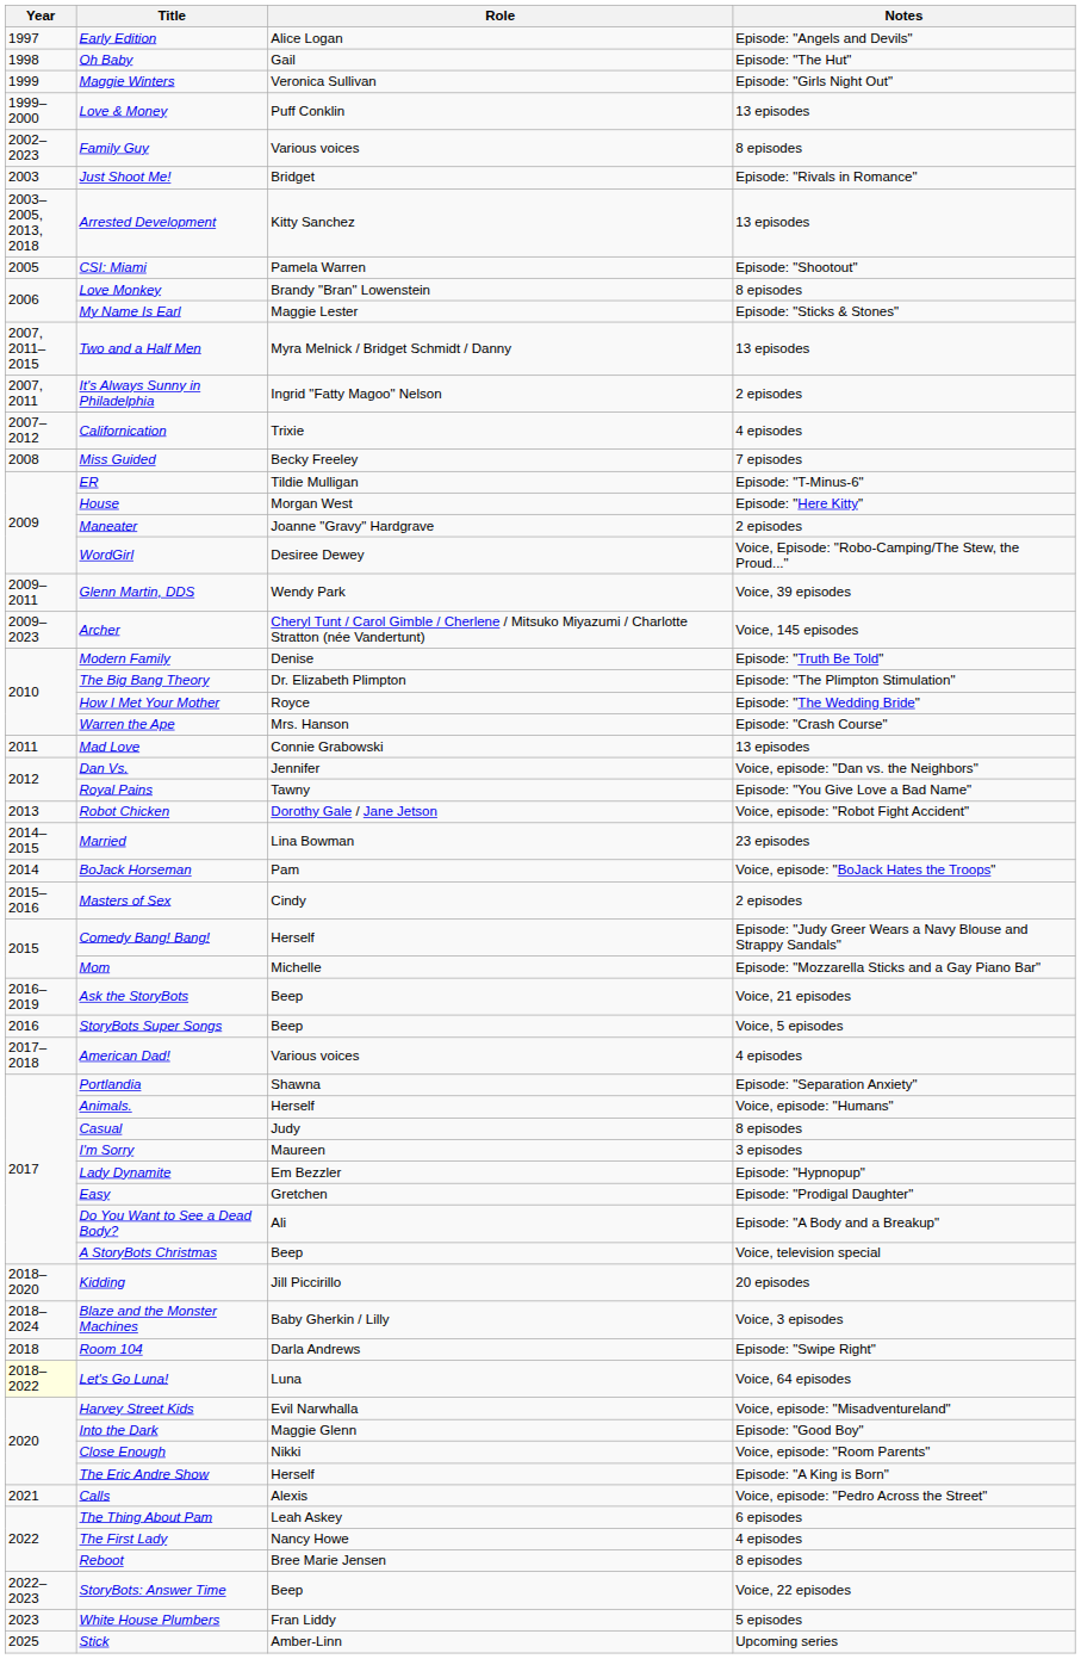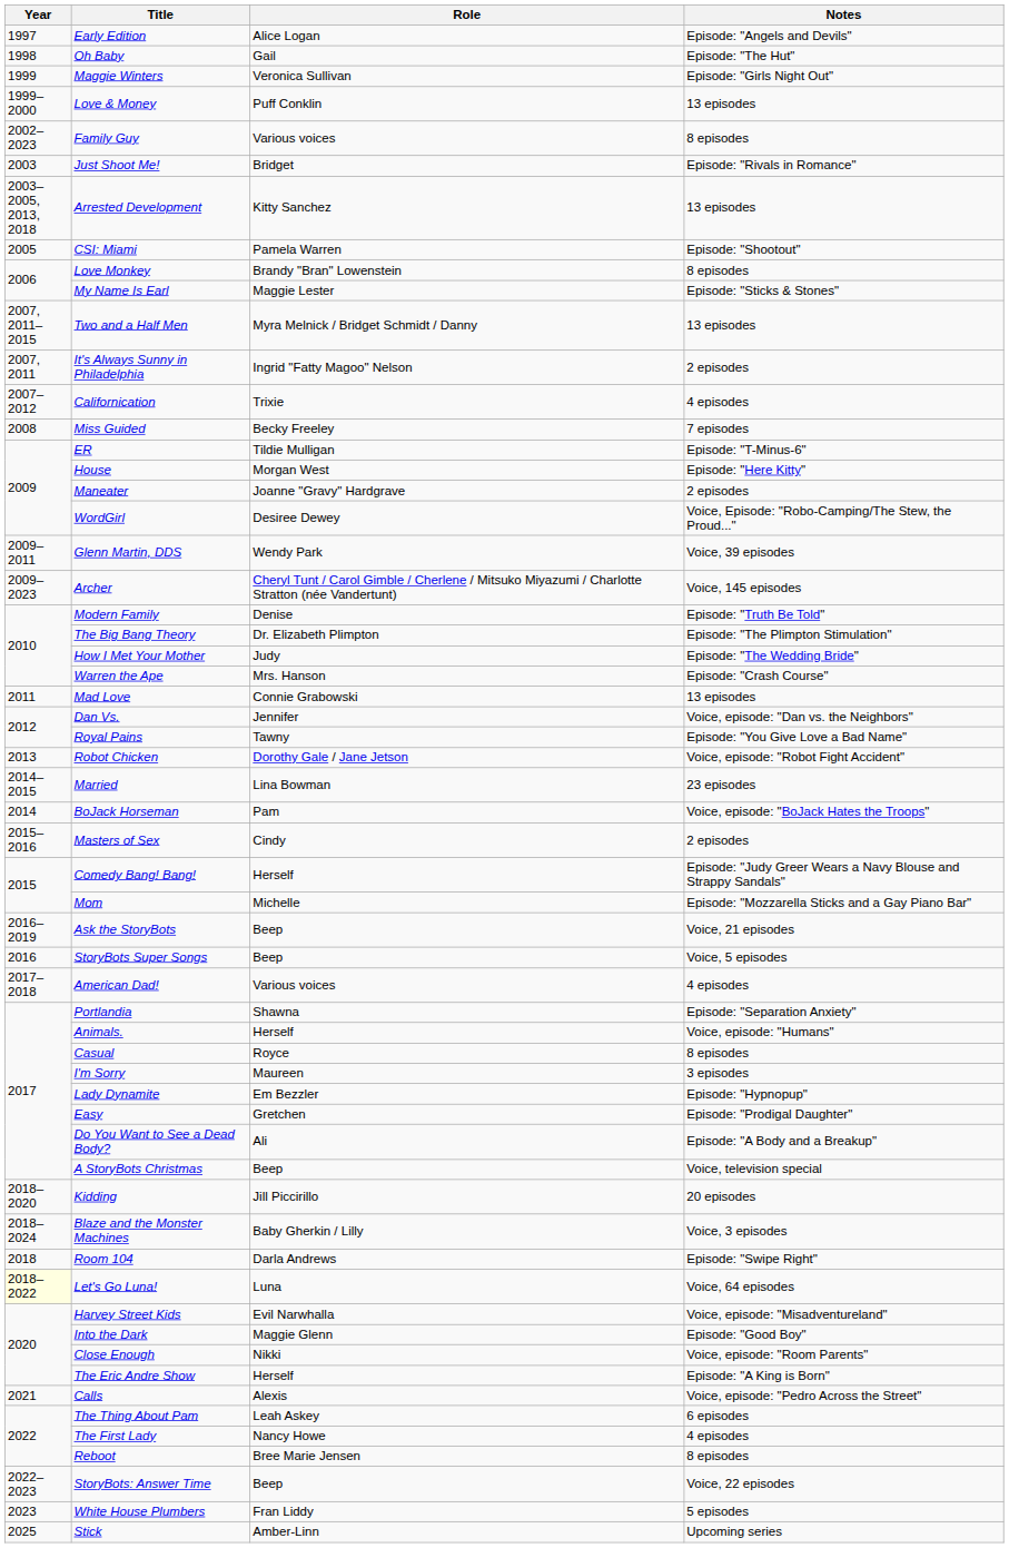 <table class="wikitable sortable">
 <tr>
 <th scope="col">Year</th>
 <th scope="col">Title</th>
 <th scope="col">Role</th>
 <th scope="col" class="unsortable" colspan="2">Notes</th>
 </tr>
 <tr>
 <td>1997</td>
 <td><em><a href='#'>Early Edition</a></em></td>
 <td>Alice Logan</td>
 <td colspan="2">Episode: "Angels and Devils"</td>
 </tr>
 <tr>
 <td>1998</td>
 <td><em><a href='#'>Oh Baby</a></em></td>
 <td>Gail</td>
 <td colspan="2">Episode: "The Hut"</td>
 </tr>
 <tr>
 <td>1999</td>
 <td><em><a href='#'>Maggie Winters</a></em></td>
 <td>Veronica Sullivan</td>
 <td colspan="2">Episode: "Girls Night Out"</td>
 </tr>
 <tr>
 <td>1999–2000</td>
 <td><em><a href='#'>Love & Money</a></em></td>
 <td>Puff Conklin</td>
 <td colspan="2">13 episodes</td>
 </tr>
 <tr>
 <td>2002–2023</td>
 <td><em><a href='#'>Family Guy</a></em></td>
 <td>Various voices</td>
 <td colspan="2">8 episodes</td>
 </tr>
 <tr>
 <td>2003</td>
 <td><em><a href='#'>Just Shoot Me!</a></em></td>
 <td>Bridget</td>
 <td colspan="2">Episode: "Rivals in Romance"</td>
 </tr>
 <tr>
 <td>2003–2005,<br>2013, 2018</td>
 <td><em><a href='#'>Arrested Development</a></em></td>
 <td>Kitty Sanchez</td>
 <td colspan="2">13 episodes</td>
 </tr>
 <tr>
 <td>2005</td>
 <td><em><a href='#'>CSI: Miami</a></em></td>
 <td>Pamela Warren</td>
 <td colspan="2">Episode: "Shootout"</td>
 </tr>
 <tr>
 <td rowspan="2">2006</td>
 <td><em><a href='#'>Love Monkey</a></em></td>
 <td>Brandy "Bran" Lowenstein</td>
 <td colspan="2">8 episodes</td>
 </tr>
 <tr>
 <td><em><a href='#'>My Name Is Earl</a></em></td>
 <td>Maggie Lester</td>
 <td colspan="2">Episode: "Sticks & Stones"</td>
 </tr>
 <tr>
 <td>2007,<br>2011–2015</td>
 <td><em><a href='#'>Two and a Half Men</a></em></td>
 <td>Myra Melnick / Bridget Schmidt / Danny</td>
 <td colspan="2">13 episodes</td>
 </tr>
 <tr>
 <td>2007, 2011</td>
 <td><em><a href='#'>It's Always Sunny in Philadelphia</a></em></td>
 <td>Ingrid "Fatty Magoo" Nelson</td>
 <td colspan="2">2 episodes</td>
 </tr>
 <tr>
 <td>2007–2012</td>
 <td><em><a href='#'>Californication</a></em></td>
 <td>Trixie</td>
 <td colspan="2">4 episodes</td>
 </tr>
 <tr>
 <td>2008</td>
 <td><em><a href='#'>Miss Guided</a></em></td>
 <td>Becky Freeley</td>
 <td colspan="2">7 episodes</td>
 </tr>
 <tr>
 <td rowspan="4">2009</td>
 <td><em><a href='#'>ER</a></em></td>
 <td>Tildie Mulligan</td>
 <td colspan="2">Episode: "T-Minus-6"</td>
 </tr>
 <tr>
 <td><em><a href='#'>House</a></em></td>
 <td>Morgan West</td>
 <td colspan="2">Episode: "<a href='#'>Here Kitty</a>"</td>
 </tr>
 <tr>
 <td><em><a href='#'>Maneater</a></em></td>
 <td>Joanne "Gravy" Hardgrave</td>
 <td colspan="2">2 episodes</td>
 </tr>
 <tr>
 <td><em><a href='#'>WordGirl</a></em></td>
 <td>Desiree Dewey</td>
 <td colspan="2">Voice, Episode: "Robo-Camping/The Stew, the Proud..."</td>
 </tr>
 <tr>
 <td>2009–2011</td>
 <td><em><a href='#'>Glenn Martin, DDS</a></em></td>
 <td>Wendy Park</td>
 <td colspan="2">Voice, 39 episodes</td>
 </tr>
 <tr>
 <td>2009–2023</td>
 <td><em><a href='#'>Archer</a></em></td>
 <td><a href='#'>Cheryl Tunt / Carol Gimble / Cherlene</a> / Mitsuko Miyazumi / Charlotte Stratton (née Vandertunt)</td>
 <td colspan="2">Voice, 145 episodes</td>
 </tr>
 <tr>
 <td rowspan="4">2010</td>
 <td><em><a href='#'>Modern Family</a></em></td>
 <td>Denise</td>
 <td colspan="2">Episode: "<a href='#'>Truth Be Told</a>"</td>
 </tr>
 <tr>
 <td><em><a href='#'>The Big Bang Theory</a></em></td>
 <td>Dr. Elizabeth Plimpton</td>
 <td colspan="2">Episode: "The Plimpton Stimulation"</td>
 </tr>
 <tr>
 <td><em><a href='#'>How I Met Your Mother</a></em></td>
-<td>Royce</td>
+<td>Judy</td>
 <td colspan="2">Episode: "<a href='#'>The Wedding Bride</a>"</td>
 </tr>
 <tr>
 <td><em><a href='#'>Warren the Ape</a></em></td>
 <td>Mrs. Hanson</td>
 <td colspan="2">Episode: "Crash Course"</td>
 </tr>
 <tr>
 <td>2011</td>
 <td><em><a href='#'>Mad Love</a></em></td>
 <td>Connie Grabowski</td>
 <td colspan="2">13 episodes</td>
 </tr>
 <tr>
 <td rowspan="2">2012</td>
 <td><em><a href='#'>Dan Vs.</a></em></td>
 <td>Jennifer</td>
 <td colspan="2">Voice, episode: "Dan vs. the Neighbors"</td>
 </tr>
 <tr>
 <td><em><a href='#'>Royal Pains</a></em></td>
 <td>Tawny</td>
 <td colspan="2">Episode: "You Give Love a Bad Name"</td>
 </tr>
 <tr>
 <td>2013</td>
 <td><em><a href='#'>Robot Chicken</a></em></td>
 <td><a href='#'>Dorothy Gale</a> / <a href='#'>Jane Jetson</a></td>
 <td colspan="2">Voice, episode: "Robot Fight Accident"</td>
 </tr>
 <tr>
 <td>2014–2015</td>
 <td><em><a href='#'>Married</a></em></td>
 <td>Lina Bowman</td>
 <td colspan="2">23 episodes</td>
 </tr>
 <tr>
 <td>2014</td>
 <td><em><a href='#'>BoJack Horseman</a></em></td>
 <td>Pam</td>
 <td colspan="2">Voice, episode: "<a href='#'>BoJack Hates the Troops</a>"</td>
 </tr>
 <tr>
 <td>2015–2016</td>
 <td><em><a href='#'>Masters of Sex</a></em></td>
 <td>Cindy</td>
 <td colspan="2">2 episodes</td>
 </tr>
 <tr>
 <td rowspan="2">2015</td>
 <td><em><a href='#'>Comedy Bang! Bang!</a></em></td>
 <td>Herself</td>
 <td colspan="2">Episode: "Judy Greer Wears a Navy Blouse and Strappy Sandals"</td>
 </tr>
 <tr>
 <td><em><a href='#'>Mom</a></em></td>
 <td>Michelle</td>
 <td colspan="2">Episode: "Mozzarella Sticks and a Gay Piano Bar"</td>
 </tr>
 <tr>
 <td>2016–2019</td>
 <td><em><a href='#'>Ask the StoryBots</a></em></td>
 <td>Beep</td>
 <td colspan="2">Voice, 21 episodes</td>
 </tr>
 <tr>
 <td>2016</td>
 <td><em><a href='#'>StoryBots Super Songs</a></em></td>
 <td>Beep</td>
 <td colspan="2">Voice, 5 episodes</td>
 </tr>
 <tr>
 <td>2017–2018</td>
 <td><em><a href='#'>American Dad!</a></em></td>
 <td>Various voices</td>
 <td colspan="2">4 episodes</td>
 </tr>
 <tr>
 <td rowspan="8">2017</td>
 <td><em><a href='#'>Portlandia</a></em></td>
 <td>Shawna</td>
 <td colspan="2">Episode: "Separation Anxiety"</td>
 </tr>
 <tr>
 <td><em><a href='#'>Animals.</a></em></td>
 <td>Herself</td>
 <td colspan="2">Voice, episode: "Humans"</td>
 </tr>
 <tr>
 <td><em><a href='#'>Casual</a></em></td>
-<td>Judy</td>
+<td>Royce</td>
 <td colspan="2">8 episodes</td>
 </tr>
 <tr>
 <td><em><a href='#'>I'm Sorry</a></em></td>
 <td>Maureen</td>
 <td colspan="2">3 episodes</td>
 </tr>
 <tr>
 <td><em><a href='#'>Lady Dynamite</a></em></td>
 <td>Em Bezzler</td>
 <td colspan="2">Episode: "Hypnopup"</td>
 </tr>
 <tr>
 <td><em><a href='#'>Easy</a></em></td>
 <td>Gretchen</td>
 <td colspan="2">Episode: "Prodigal Daughter"</td>
 </tr>
 <tr>
 <td><em><a href='#'>Do You Want to See a Dead Body?</a></em></td>
 <td>Ali</td>
 <td colspan="2">Episode: "A Body and a Breakup"</td>
 </tr>
 <tr>
 <td><em><a href='#'>A StoryBots Christmas</a></em></td>
 <td>Beep</td>
 <td colspan="2">Voice, television special</td>
 </tr>
 <tr>
 <td>2018–2020</td>
 <td><em><a href='#'>Kidding</a></em></td>
 <td>Jill Piccirillo</td>
 <td colspan="2">20 episodes</td>
 </tr>
 <tr>
 <td>2018–2024</td>
 <td><em><a href='#'>Blaze and the Monster Machines</a></em></td>
 <td>Baby Gherkin / Lilly</td>
 <td colspan="2">Voice, 3 episodes</td>
 </tr>
 <tr>
 <td>2018</td>
 <td><em><a href='#'>Room 104</a></em></td>
 <td>Darla Andrews</td>
 <td colspan="2">Episode: "Swipe Right"</td>
 </tr>
 <tr>
 <td style="background: lightyellow;">2018–2022</td>
 <td><em><a href='#'>Let's Go Luna!</a></em></td>
 <td>Luna</td>
 <td colspan="2">Voice, 64 episodes</td>
 </tr>
 <tr>
 <td rowspan="4">2020</td>
 <td><em><a href='#'>Harvey Street Kids</a></em></td>
 <td>Evil Narwhalla</td>
 <td colspan="2">Voice, episode: "Misadventureland"</td>
 </tr>
 <tr>
 <td><em><a href='#'>Into the Dark</a></em></td>
 <td>Maggie Glenn</td>
 <td colspan="2">Episode: "Good Boy"</td>
 </tr>
 <tr>
 <td><em><a href='#'>Close Enough</a></em></td>
 <td>Nikki</td>
 <td colspan="2">Voice, episode: "Room Parents"</td>
 </tr>
 <tr>
 <td><em><a href='#'>The Eric Andre Show</a></em></td>
 <td>Herself</td>
 <td colspan="2">Episode: "A King is Born"</td>
 </tr>
 <tr>
 <td>2021</td>
 <td><em><a href='#'>Calls</a></em></td>
 <td>Alexis</td>
 <td colspan="2">Voice, episode: "Pedro Across the Street"</td>
 </tr>
 <tr>
 <td rowspan="3">2022</td>
 <td><em><a href='#'>The Thing About Pam</a></em></td>
 <td>Leah Askey</td>
 <td colspan="2">6 episodes</td>
 </tr>
 <tr>
 <td><em><a href='#'>The First Lady</a></em></td>
 <td>Nancy Howe</td>
 <td colspan="2">4 episodes</td>
 </tr>
 <tr>
 <td><em><a href='#'>Reboot</a></em></td>
 <td>Bree Marie Jensen</td>
 <td colspan="2">8 episodes</td>
 </tr>
 <tr>
 <td>2022–2023</td>
 <td><em><a href='#'>StoryBots: Answer Time</a></em></td>
 <td>Beep</td>
 <td colspan="2">Voice, 22 episodes</td>
 </tr>
 <tr>
 <td>2023</td>
 <td><em><a href='#'>White House Plumbers</a></em></td>
 <td>Fran Liddy</td>
 <td colspan="2">5 episodes</td>
 </tr>
 <tr>
 <td>2025</td>
 <td><em><a href='#'>Stick</a></em></td>
 <td>Amber-Linn</td>
 <td colspan="2">Upcoming series</td>
 </tr>
 </table>
